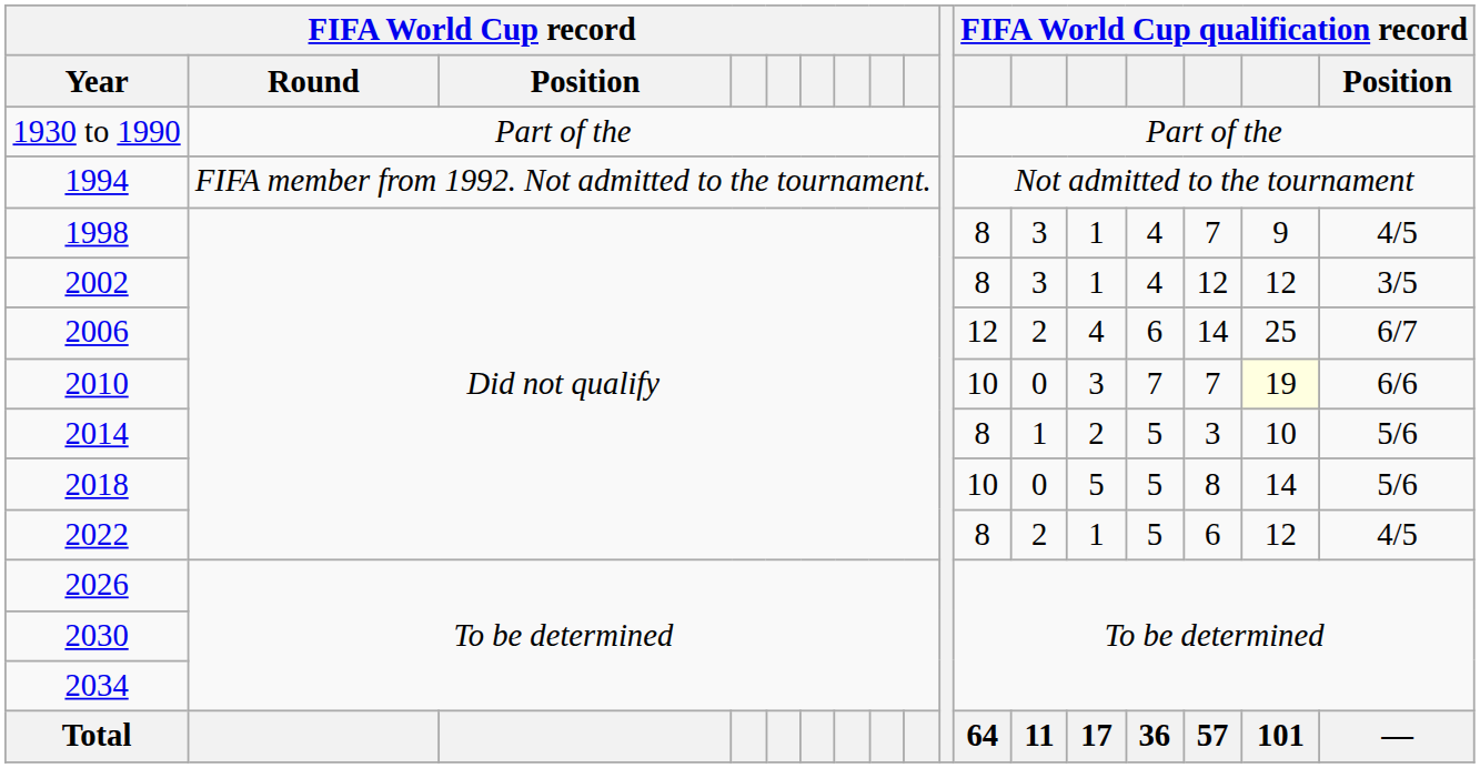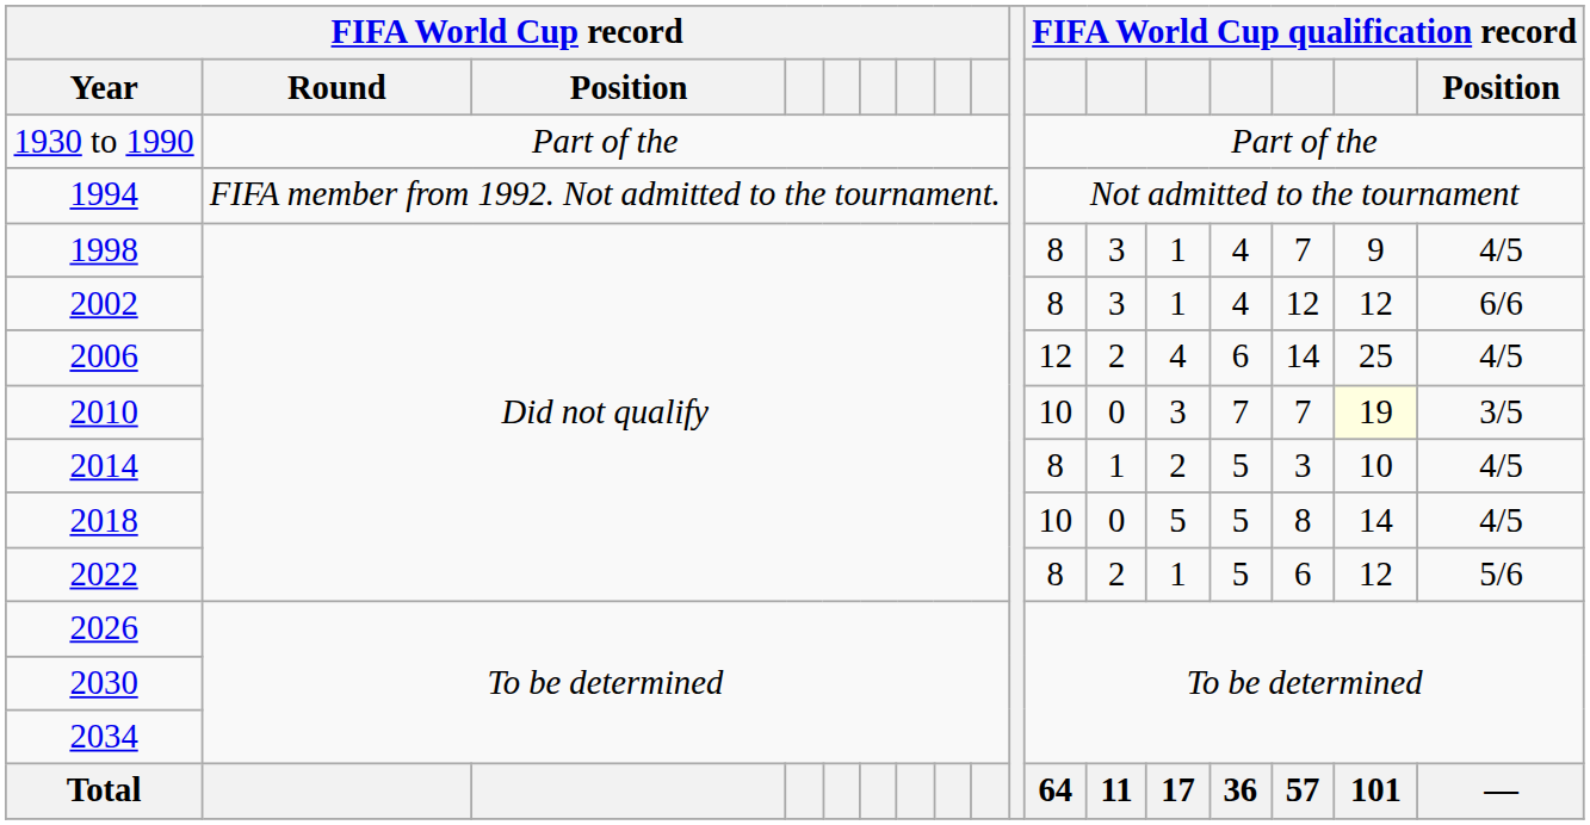 <table class="wikitable" style="text-align:center">
 <tr>
 <th colspan=9><a href='#'>FIFA World Cup</a> record</th>
 <th width=1% rowspan=15></th>
 <th colspan=7><a href='#'>FIFA World Cup qualification</a> record</th>
 </tr>
 <tr>
 <th>Year</th>
 <th>Round</th>
 <th>Position</th>
 <th></th>
 <th></th>
 <th></th>
 <th></th>
 <th></th>
 <th></th>
 <th></th>
 <th></th>
 <th></th>
 <th></th>
 <th></th>
 <th></th>
 <th>Position</th>
 </tr>
 <tr>
 <td> <a href='#'>1930</a> to  <a href='#'>1990</a></td>
 <td colspan=8><em>Part of the </em></td>
 <td colspan=7><em>Part of the </em></td>
 </tr>
 <tr>
 <td> <a href='#'>1994</a></td>
 <td colspan=8><em>FIFA member from 1992. Not admitted to the tournament.</em></td>
 <td colspan=7><em>Not admitted to the tournament</em></td>
 </tr>
 <tr>
 <td> <a href='#'>1998</a></td>
 <td colspan=8 rowspan=7><em>Did not qualify</em></td>
 <td>8</td>
 <td>3</td>
 <td>1</td>
 <td>4</td>
 <td>7</td>
 <td>9</td>
 <td>4/5</td>
 </tr>
 <tr>
 <td>  <a href='#'>2002</a></td>
 <td>8</td>
 <td>3</td>
 <td>1</td>
 <td>4</td>
 <td>12</td>
 <td>12</td>
-<td>3/5</td>
+<td>6/6</td>
 </tr>
 <tr>
 <td> <a href='#'>2006</a></td>
 <td>12</td>
 <td>2</td>
 <td>4</td>
 <td>6</td>
 <td>14</td>
 <td>25</td>
-<td>6/7</td>
+<td>4/5</td>
 </tr>
 <tr>
 <td> <a href='#'>2010</a></td>
 <td>10</td>
 <td>0</td>
 <td>3</td>
 <td>7</td>
 <td>7</td>
 <td style="background: lightyellow;">19</td>
-<td>6/6</td>
+<td>3/5</td>
 </tr>
 <tr>
 <td> <a href='#'>2014</a></td>
 <td>8</td>
 <td>1</td>
 <td>2</td>
 <td>5</td>
 <td>3</td>
 <td>10</td>
-<td>5/6</td>
+<td>4/5</td>
 </tr>
 <tr>
 <td> <a href='#'>2018</a></td>
 <td>10</td>
 <td>0</td>
 <td>5</td>
 <td>5</td>
 <td>8</td>
 <td>14</td>
-<td>5/6</td>
+<td>4/5</td>
 </tr>
 <tr>
 <td> <a href='#'>2022</a></td>
 <td>8</td>
 <td>2</td>
 <td>1</td>
 <td>5</td>
 <td>6</td>
 <td>12</td>
-<td>4/5</td>
+<td>5/6</td>
 </tr>
 <tr>
 <td>   <a href='#'>2026</a></td>
 <td colspan=8 rowspan=3><em>To be determined</em></td>
 <td colspan=7 rowspan=3><em>To be determined</em></td>
 </tr>
 <tr>
 <td>   <a href='#'>2030</a></td>
 </tr>
 <tr>
 <td> <a href='#'>2034</a></td>
 </tr>
 <tr>
 <th>Total</th>
 <th></th>
 <th></th>
 <th></th>
 <th></th>
 <th></th>
 <th></th>
 <th></th>
 <th></th>
 <th>64</th>
 <th>11</th>
 <th>17</th>
 <th>36</th>
 <th>57</th>
 <th>101</th>
 <th>—</th>
 </tr>
 </table>
